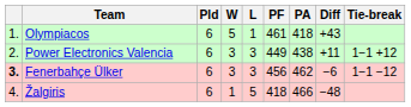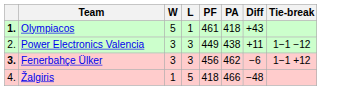 <table class="wikitable" style="text-align:center">
 <tr>
 <th width=15></th>
 <th width=220>Team</th>
-<th width=20>Pld</th>
 <th width=20>W</th>
 <th width=20>L</th>
 <th width=20>PF</th>
 <th width=20>PA</th>
 <th width=30>Diff</th>
 <th>Tie-break</th>
 </tr>
 <tr style="background:#ccffcc">
-<td>1.</td>
+<td><strong>1.</strong></td>
 <td align=left> <a href='#'>Olympiacos</a></td>
-<td>6</td>
 <td>5</td>
 <td>1</td>
 <td>461</td>
 <td>418</td>
 <td>+43</td>
 <td></td>
 </tr>
 <tr style="background:#ccffcc">
 <td>2.</td>
 <td align=left> <a href='#'>Power Electronics Valencia</a></td>
-<td>6</td>
 <td>3</td>
 <td>3</td>
 <td>449</td>
 <td>438</td>
 <td>+11</td>
-<td>1−1 +12</td>
+<td>1−1 −12</td>
 </tr>
 <tr style="background:#fcc;">
 <td><strong>3.</strong></td>
 <td align=left> <a href='#'>Fenerbahçe Ülker</a></td>
-<td>6</td>
 <td>3</td>
 <td>3</td>
 <td>456</td>
 <td>462</td>
 <td>−6</td>
-<td>1−1 −12</td>
+<td>1−1 +12</td>
 </tr>
 <tr style="background:#fcc;">
 <td>4.</td>
 <td align=left> <a href='#'>Žalgiris</a></td>
-<td>6</td>
 <td>1</td>
 <td>5</td>
 <td>418</td>
 <td>466</td>
 <td>−48</td>
 <td></td>
 </tr>
 </table>
